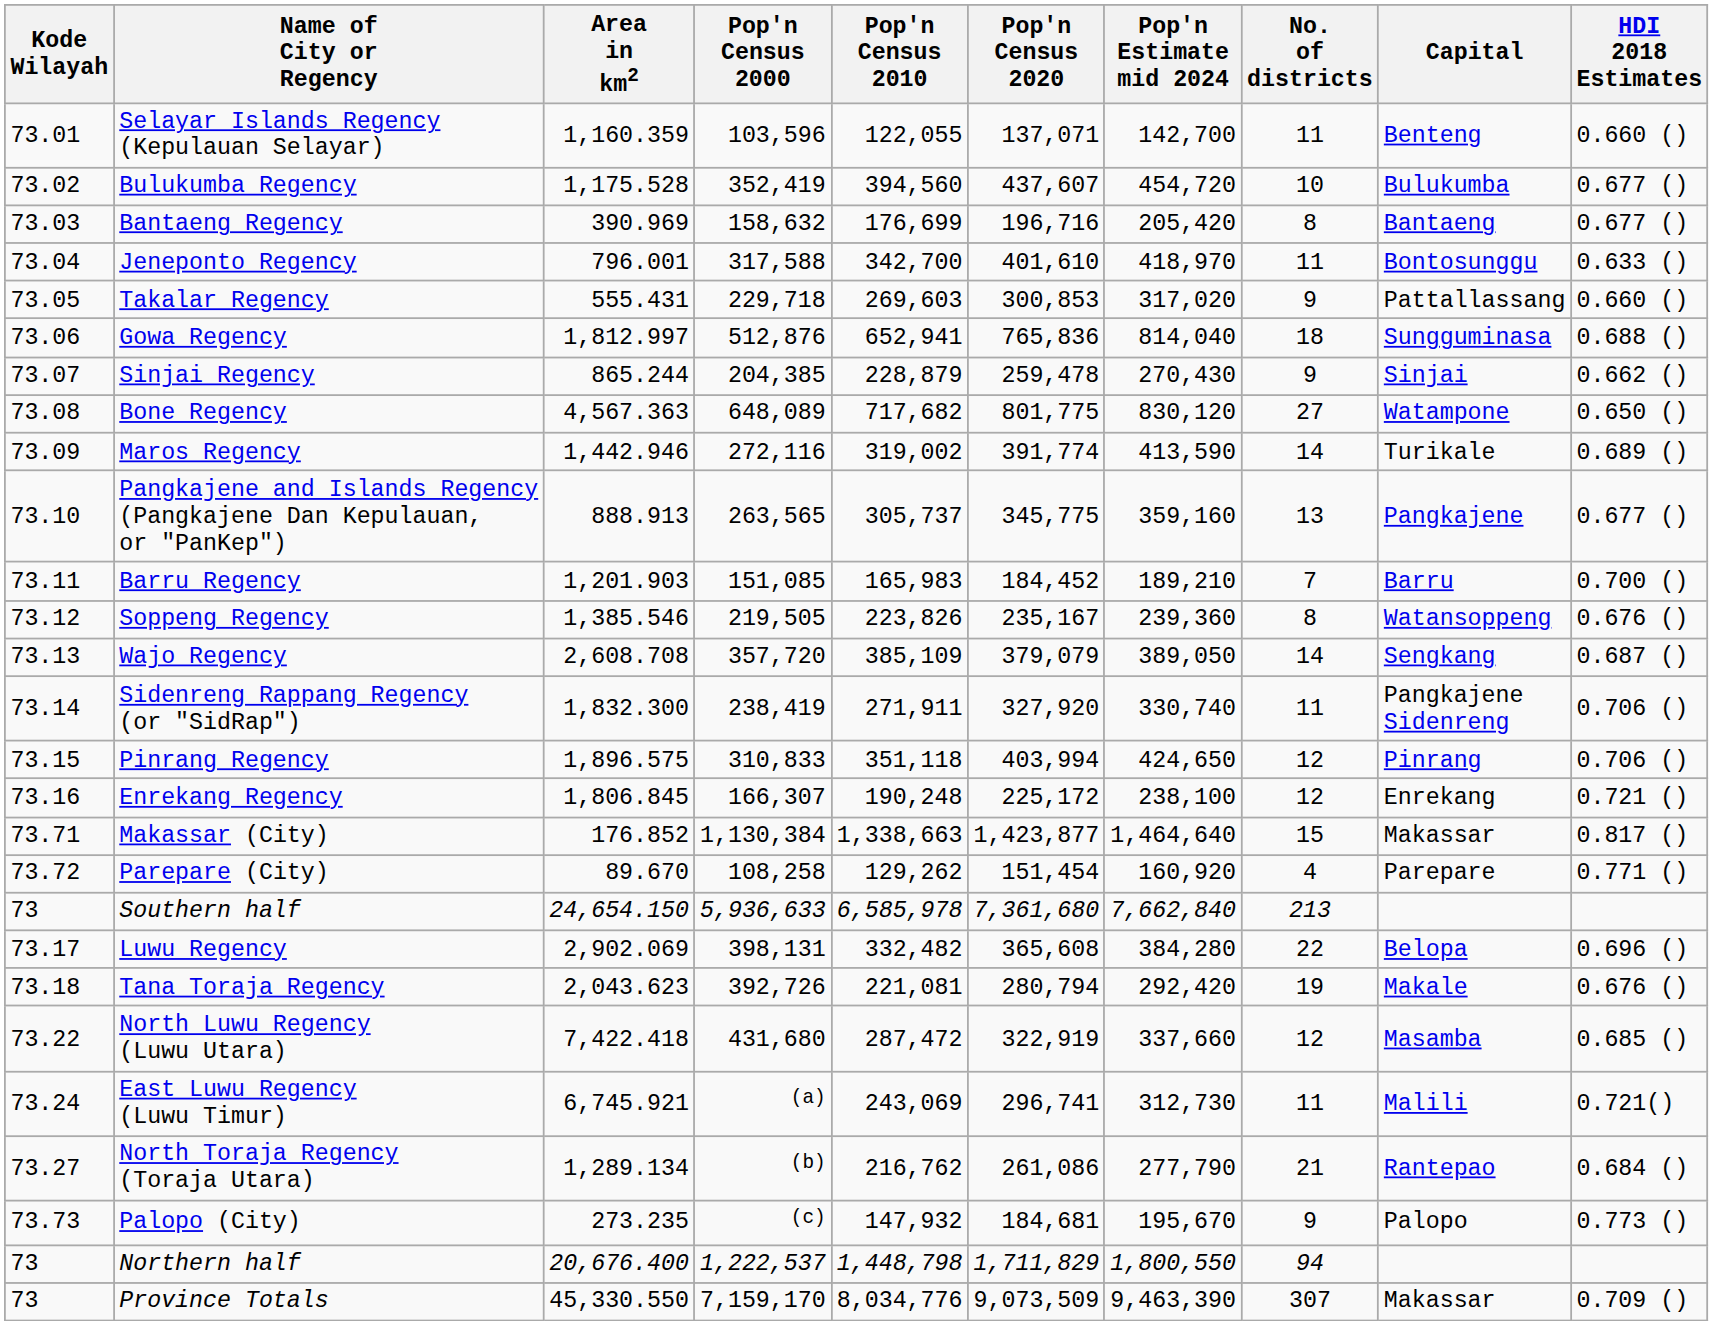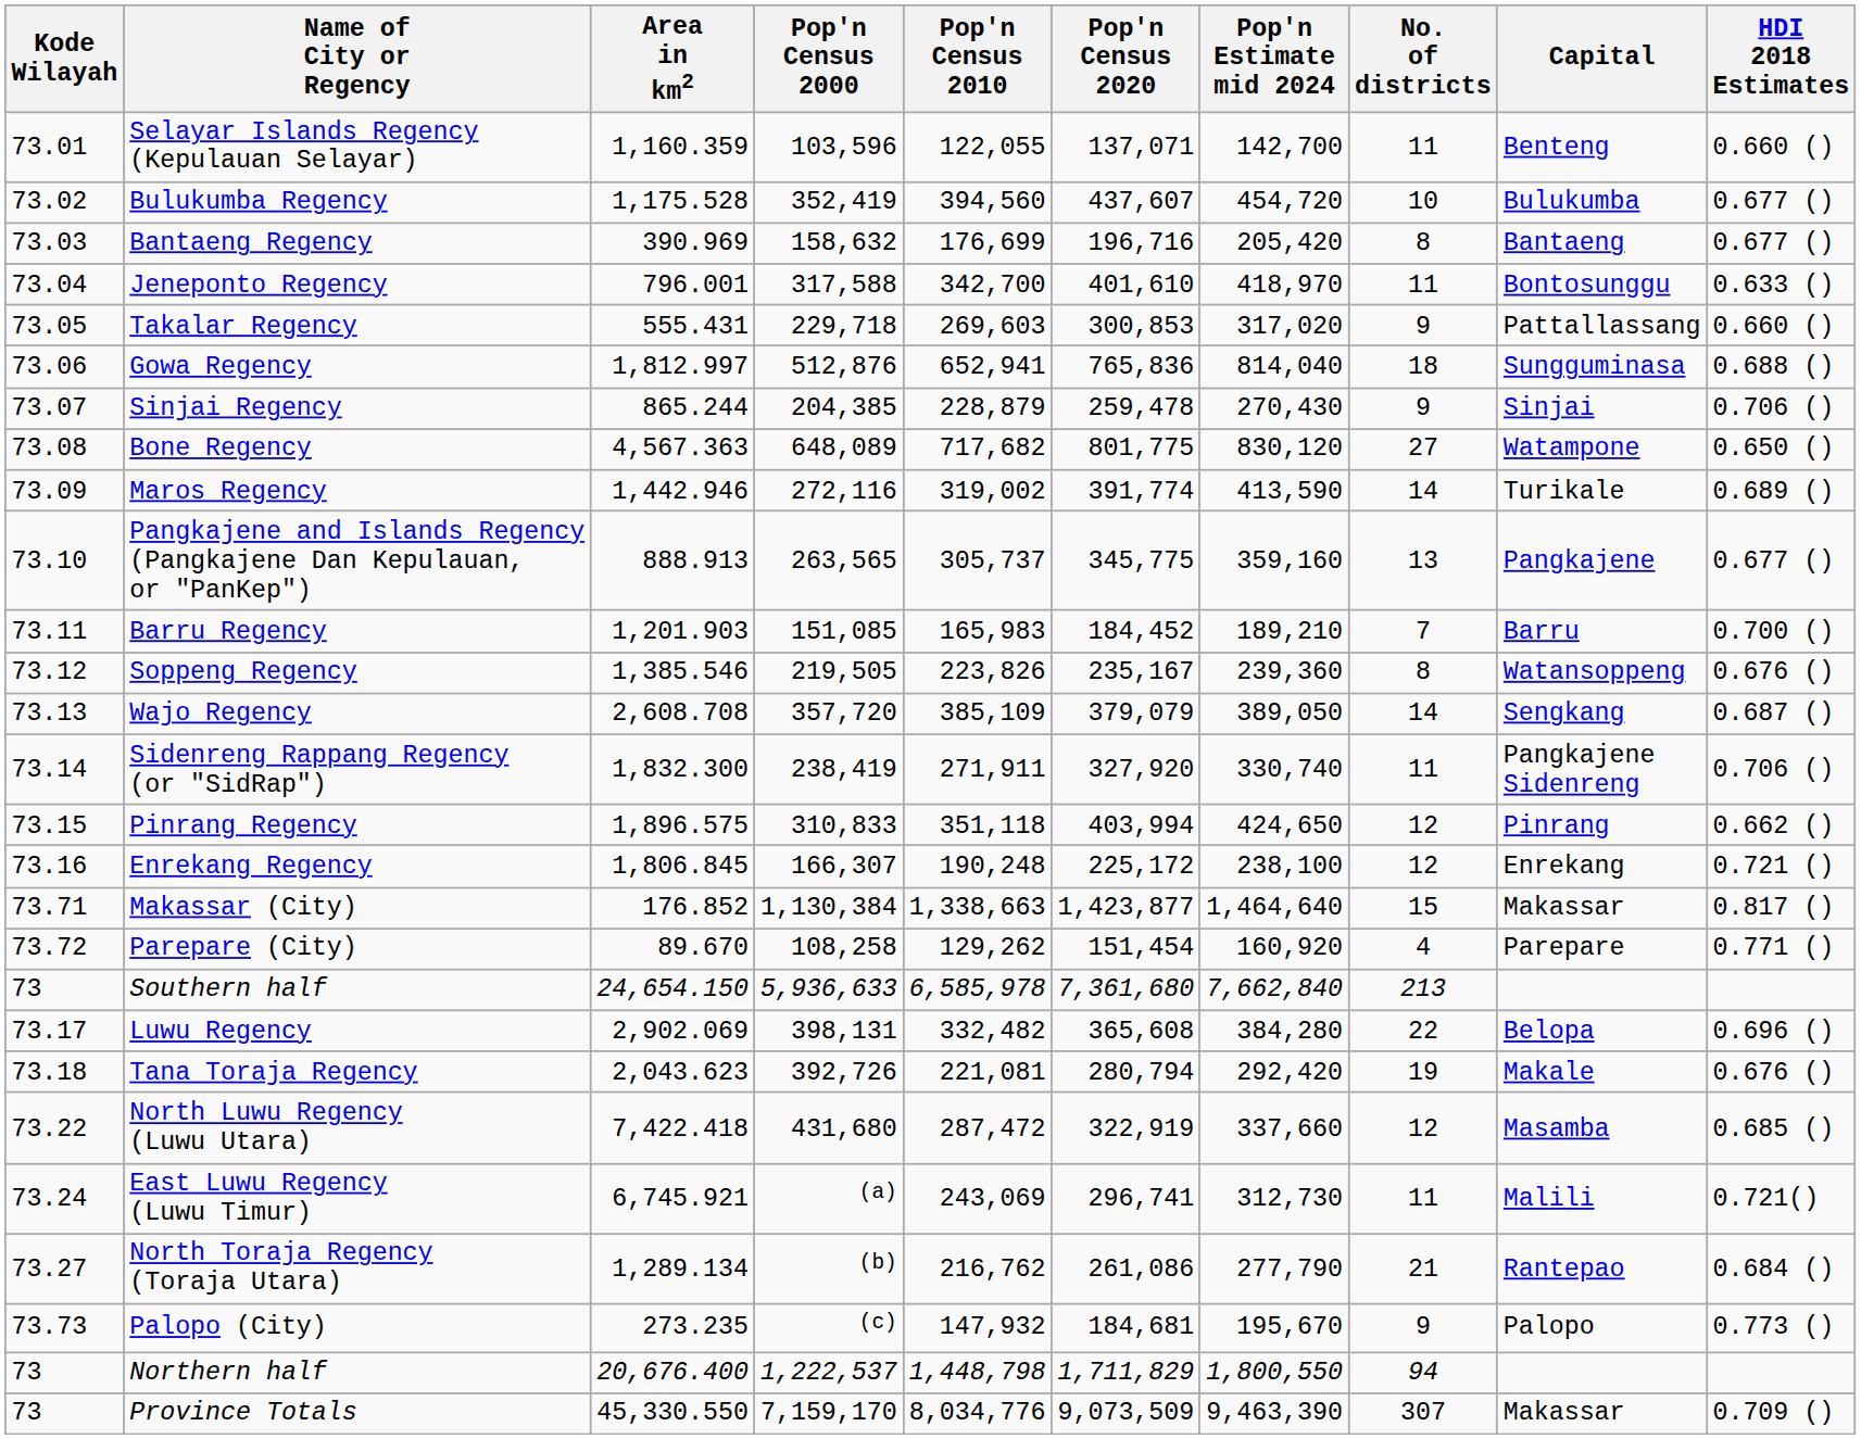 <table class="sortable wikitable">
 <tr>
 <th>Kode <br>Wilayah</th>
 <th>Name of<br>City or<br>Regency</th>
 <th>Area <br>in<br>km<sup>2</sup></th>
 <th>Pop'n<br>Census<br>2000</th>
 <th>Pop'n<br>Census<br>2010</th>
 <th>Pop'n<br>Census<br>2020</th>
 <th>Pop'n<br>Estimate<br>mid 2024</th>
 <th>No.<br> of<br>districts</th>
 <th>Capital</th>
 <th><a href='#'>HDI</a><br>2018 <br>Estimates</th>
 </tr>
 <tr>
 <td>73.01</td>
 <td><a href='#'>Selayar Islands Regency</a><br>(Kepulauan Selayar)</td>
 <td align="right">1,160.359</td>
 <td align="right">103,596</td>
 <td align="right">122,055</td>
 <td align="right">137,071</td>
 <td align="right">142,700</td>
 <td align="center">11</td>
 <td><a href='#'>Benteng</a></td>
 <td>0.660 ()</td>
 </tr>
 <tr>
 <td>73.02</td>
 <td><a href='#'>Bulukumba Regency</a></td>
 <td align="right">1,175.528</td>
 <td align="right">352,419</td>
 <td align="right">394,560</td>
 <td align="right">437,607</td>
 <td align="right">454,720</td>
 <td align="center">10</td>
 <td><a href='#'>Bulukumba</a></td>
 <td>0.677 ()</td>
 </tr>
 <tr>
 <td>73.03</td>
 <td><a href='#'>Bantaeng Regency</a></td>
 <td align="right">390.969</td>
 <td align="right">158,632</td>
 <td align="right">176,699</td>
 <td align="right">196,716</td>
 <td align="right">205,420</td>
 <td align="center">8</td>
 <td><a href='#'>Bantaeng</a></td>
 <td>0.677 ()</td>
 </tr>
 <tr>
 <td>73.04</td>
 <td><a href='#'>Jeneponto Regency</a></td>
 <td align="right">796.001</td>
 <td align="right">317,588</td>
 <td align="right">342,700</td>
 <td align="right">401,610</td>
 <td align="right">418,970</td>
 <td align="center">11</td>
 <td><a href='#'>Bontosunggu</a></td>
 <td>0.633 ()</td>
 </tr>
 <tr>
 <td>73.05</td>
 <td><a href='#'>Takalar Regency</a></td>
 <td align="right">555.431</td>
 <td align="right">229,718</td>
 <td align="right">269,603</td>
 <td align="right">300,853</td>
 <td align="right">317,020</td>
 <td align="center">9</td>
 <td>Pattallassang</td>
 <td>0.660 ()</td>
 </tr>
 <tr>
 <td>73.06</td>
 <td><a href='#'>Gowa Regency</a></td>
 <td align="right">1,812.997</td>
 <td align="right">512,876</td>
 <td align="right">652,941</td>
 <td align="right">765,836</td>
 <td align="right">814,040</td>
 <td align="center">18</td>
 <td><a href='#'>Sungguminasa</a></td>
 <td>0.688 ()</td>
 </tr>
 <tr>
 <td>73.07</td>
 <td><a href='#'>Sinjai Regency</a></td>
 <td align="right">865.244</td>
 <td align="right">204,385</td>
 <td align="right">228,879</td>
 <td align="right">259,478</td>
 <td align="right">270,430</td>
 <td align="center">9</td>
 <td><a href='#'>Sinjai</a></td>
-<td>0.662 ()</td>
+<td>0.706 ()</td>
 </tr>
 <tr>
 <td>73.08</td>
 <td><a href='#'>Bone Regency</a></td>
 <td align="right">4,567.363</td>
 <td align="right">648,089</td>
 <td align="right">717,682</td>
 <td align="right">801,775</td>
 <td align="right">830,120</td>
 <td align="center">27</td>
 <td><a href='#'>Watampone</a></td>
 <td>0.650 ()</td>
 </tr>
 <tr>
 <td>73.09</td>
 <td><a href='#'>Maros Regency</a></td>
 <td align="right">1,442.946</td>
 <td align="right">272,116</td>
 <td align="right">319,002</td>
 <td align="right">391,774</td>
 <td align="right">413,590</td>
 <td align="center">14</td>
 <td>Turikale</td>
 <td>0.689 ()</td>
 </tr>
 <tr>
 <td>73.10</td>
 <td><a href='#'>Pangkajene and Islands Regency</a><br>(Pangkajene Dan Kepulauan,<br> or "PanKep")</td>
 <td align="right">888.913</td>
 <td align="right">263,565</td>
 <td align="right">305,737</td>
 <td align="right">345,775</td>
 <td align="right">359,160</td>
 <td align="center">13</td>
 <td><a href='#'>Pangkajene</a></td>
 <td>0.677 ()</td>
 </tr>
 <tr>
 <td>73.11</td>
 <td><a href='#'>Barru Regency</a></td>
 <td align="right">1,201.903</td>
 <td align="right">151,085</td>
 <td align="right">165,983</td>
 <td align="right">184,452</td>
 <td align="right">189,210</td>
 <td align="center">7</td>
 <td><a href='#'>Barru</a></td>
 <td>0.700 ()</td>
 </tr>
 <tr>
 <td>73.12</td>
 <td><a href='#'>Soppeng Regency</a></td>
 <td align="right">1,385.546</td>
 <td align="right">219,505</td>
 <td align="right">223,826</td>
 <td align="right">235,167</td>
 <td align="right">239,360</td>
 <td align="center">8</td>
 <td><a href='#'>Watansoppeng</a></td>
 <td>0.676 ()</td>
 </tr>
 <tr>
 <td>73.13</td>
 <td><a href='#'>Wajo Regency</a></td>
 <td align="right">2,608.708</td>
 <td align="right">357,720</td>
 <td align="right">385,109</td>
 <td align="right">379,079</td>
 <td align="right">389,050</td>
 <td align="center">14</td>
 <td><a href='#'>Sengkang</a></td>
 <td>0.687 ()</td>
 </tr>
 <tr>
 <td>73.14</td>
 <td><a href='#'>Sidenreng Rappang Regency</a> <br>(or "SidRap")</td>
 <td align="right">1,832.300</td>
 <td align="right">238,419</td>
 <td align="right">271,911</td>
 <td align="right">327,920</td>
 <td align="right">330,740</td>
 <td align="center">11</td>
 <td>Pangkajene <br><a href='#'>Sidenreng</a></td>
 <td>0.706 ()</td>
 </tr>
 <tr>
 <td>73.15</td>
 <td><a href='#'>Pinrang Regency</a></td>
 <td align="right">1,896.575</td>
 <td align="right">310,833</td>
 <td align="right">351,118</td>
 <td align="right">403,994</td>
 <td align="right">424,650</td>
 <td align="center">12</td>
 <td><a href='#'>Pinrang</a></td>
-<td>0.706 ()</td>
+<td>0.662 ()</td>
 </tr>
 <tr>
 <td>73.16</td>
 <td><a href='#'>Enrekang Regency</a></td>
 <td align="right">1,806.845</td>
 <td align="right">166,307</td>
 <td align="right">190,248</td>
 <td align="right">225,172</td>
 <td align="right">238,100</td>
 <td align="center">12</td>
 <td>Enrekang</td>
 <td>0.721 ()</td>
 </tr>
 <tr>
 <td>73.71</td>
 <td><a href='#'>Makassar</a> (City)</td>
 <td align="right">176.852</td>
 <td align="right">1,130,384</td>
 <td align="right">1,338,663</td>
 <td align="right">1,423,877</td>
 <td align="right">1,464,640</td>
 <td align="center">15</td>
 <td>Makassar</td>
 <td>0.817 ()</td>
 </tr>
 <tr>
 <td>73.72</td>
 <td><a href='#'>Parepare</a> (City)</td>
 <td align="right">89.670</td>
 <td align="right">108,258</td>
 <td align="right">129,262</td>
 <td align="right">151,454</td>
 <td align="right">160,920</td>
 <td align="center">4</td>
 <td>Parepare</td>
 <td>0.771 ()</td>
 </tr>
 <tr>
 <td>73</td>
 <td><em>Southern half</em></td>
 <td align="right"><em>24,654.150</em></td>
 <td align="right"><em>5,936,633</em></td>
 <td align="right"><em>6,585,978</em></td>
 <td align="right"><em>7,361,680</em></td>
 <td align="right"><em>7,662,840</em></td>
 <td align="center"><em>213</em></td>
 <td></td>
 <td></td>
 </tr>
 <tr>
 <td>73.17</td>
 <td><a href='#'>Luwu Regency</a></td>
 <td align="right">2,902.069</td>
 <td align="right">398,131</td>
 <td align="right">332,482</td>
 <td align="right">365,608</td>
 <td align="right">384,280</td>
 <td align="center">22</td>
 <td><a href='#'>Belopa</a></td>
 <td>0.696 ()</td>
 </tr>
 <tr>
 <td>73.18</td>
 <td><a href='#'>Tana Toraja Regency</a></td>
 <td align="right">2,043.623</td>
 <td align="right">392,726</td>
 <td align="right">221,081</td>
 <td align="right">280,794</td>
 <td align="right">292,420</td>
 <td align="center">19</td>
 <td><a href='#'>Makale</a></td>
 <td>0.676 ()</td>
 </tr>
 <tr>
 <td>73.22</td>
 <td><a href='#'>North Luwu Regency</a><br>(Luwu Utara)</td>
 <td align="right">7,422.418</td>
 <td align="right">431,680</td>
 <td align="right">287,472</td>
 <td align="right">322,919</td>
 <td align="right">337,660</td>
 <td align="center">12</td>
 <td><a href='#'>Masamba</a></td>
 <td>0.685 ()</td>
 </tr>
 <tr>
 <td>73.24</td>
 <td><a href='#'>East Luwu Regency</a><br>(Luwu Timur)</td>
 <td align="right">6,745.921</td>
 <td align="right"><sup>(a)</sup></td>
 <td align="right">243,069</td>
 <td align="right">296,741</td>
 <td align="right">312,730</td>
 <td align="center">11</td>
 <td><a href='#'>Malili</a></td>
 <td>0.721()</td>
 </tr>
 <tr>
 <td>73.27</td>
 <td><a href='#'>North Toraja Regency</a><br>(Toraja Utara)</td>
 <td align="right">1,289.134</td>
 <td align="right"><sup>(b)</sup></td>
 <td align="right">216,762</td>
 <td align="right">261,086</td>
 <td align="right">277,790</td>
 <td align="center">21</td>
 <td><a href='#'>Rantepao</a></td>
 <td>0.684 ()</td>
 </tr>
 <tr>
 <td>73.73</td>
 <td><a href='#'>Palopo</a> (City)</td>
 <td align="right">273.235</td>
 <td align="right"><sup>(c)</sup></td>
 <td align="right">147,932</td>
 <td align="right">184,681</td>
 <td align="right">195,670</td>
 <td align="center">9</td>
 <td>Palopo</td>
 <td>0.773 ()</td>
 </tr>
 <tr>
 <td>73</td>
 <td><em>Northern half</em></td>
 <td align="right"><em>20,676.400</em></td>
 <td align="right"><em>1,222,537</em></td>
 <td align="right"><em>1,448,798</em></td>
 <td align="right"><em>1,711,829</em></td>
 <td align="right"><em>1,800,550</em></td>
 <td align="center"><em>94</em></td>
 <td></td>
 <td></td>
 </tr>
 <tr>
 <td>73</td>
 <td><em>Province Totals</em></td>
 <td align="right">45,330.550</td>
 <td align="right">7,159,170</td>
 <td align="right">8,034,776</td>
 <td align="right">9,073,509</td>
 <td align="right">9,463,390</td>
 <td align="center">307</td>
 <td>Makassar</td>
 <td>0.709 ()</td>
 </tr>
 </table>
